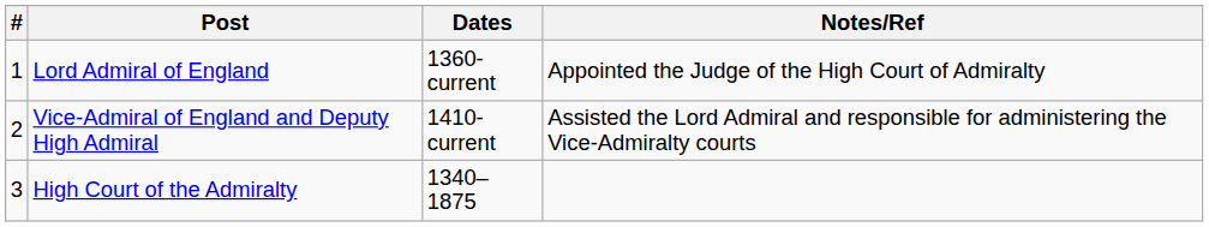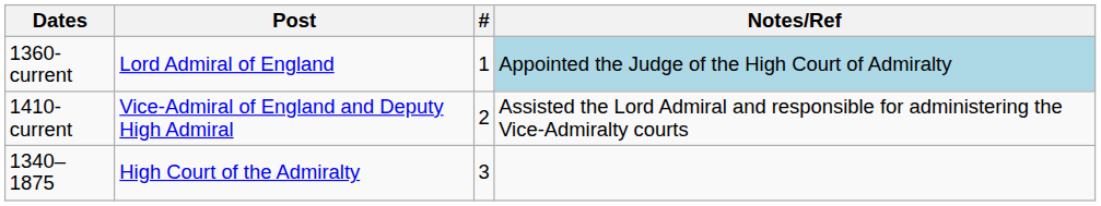 <table class="wikitable">
 <tr>
+<th>Dates</th>
+<th>Post</th>
 <th>#</th>
-<th>Post</th>
-<th>Dates</th>
 <th>Notes/Ref</th>
 </tr>
 <tr>
+<td>1360-current</td>
+<td><a href='#'>Lord Admiral of England</a></td>
 <td>1</td>
-<td><a href='#'>Lord Admiral of England</a></td>
-<td>1360-current</td>
-<td>Appointed the Judge of the High Court of Admiralty</td>
+<td style="background: lightblue;">Appointed the Judge of the High Court of Admiralty</td>
 </tr>
 <tr>
+<td>1410-current</td>
+<td><a href='#'>Vice-Admiral of England and Deputy High Admiral</a></td>
 <td>2</td>
-<td><a href='#'>Vice-Admiral of England and Deputy High Admiral</a></td>
-<td>1410-current</td>
 <td>Assisted the Lord Admiral and responsible for administering the Vice-Admiralty courts</td>
 </tr>
 <tr>
+<td>1340–1875</td>
+<td><a href='#'>High Court of the Admiralty</a></td>
 <td>3</td>
-<td><a href='#'>High Court of the Admiralty</a></td>
-<td>1340–1875</td>
 <td></td>
 </tr>
 </table>
